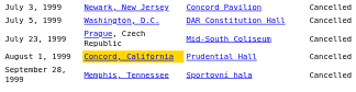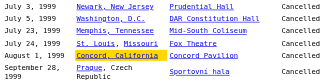 <table cellpadding="2" style="border:0 solid darkgrey; font-size:90%">
 <tr>
 <th style="width:150px;"></th>
 <th style="width:200px;"></th>
 <th style="width:250px;"></th>
 <th style="width:700px;"></th>
 </tr>
 <tr border="0">
 </tr>
 <tr>
 <td>July 3, 1999</td>
 <td><a href='#'>Newark, New Jersey</a></td>
-<td><a href='#'>Concord Pavilion</a></td>
+<td><a href='#'>Prudential Hall</a></td>
 <td>Cancelled</td>
 </tr>
 <tr>
 <td>July 5, 1999</td>
 <td><a href='#'>Washington, D.C.</a></td>
 <td><a href='#'>DAR Constitution Hall</a></td>
 <td>Cancelled</td>
 </tr>
 <tr>
 <td>July 23, 1999</td>
-<td><a href='#'>Prague</a>, Czech Republic</td>
+<td><a href='#'>Memphis, Tennessee</a></td>
 <td><a href='#'>Mid-South Coliseum</a></td>
+<td>Cancelled</td>
+</tr>
+<tr>
+<td>July 24, 1999</td>
+<td><a href='#'>St. Louis</a>, <a href='#'>Missouri</a></td>
+<td><a href='#'>Fox Theatre</a></td>
 <td>Cancelled</td>
 </tr>
 <tr>
 <td>August 1, 1999</td>
 <td style="background: gold;"><a href='#'>Concord, California</a></td>
-<td><a href='#'>Prudential Hall</a></td>
+<td><a href='#'>Concord Pavilion</a></td>
 <td>Cancelled</td>
 </tr>
 <tr>
 <td>September 28, 1999</td>
-<td><a href='#'>Memphis, Tennessee</a></td>
+<td><a href='#'>Prague</a>, Czech Republic</td>
 <td><a href='#'>Sportovní hala</a></td>
 <td>Cancelled</td>
 </tr>
 <tr>
 </tr>
 </table>
